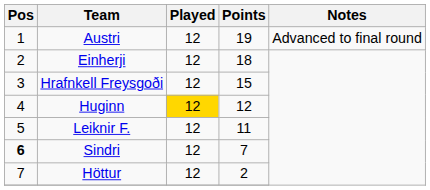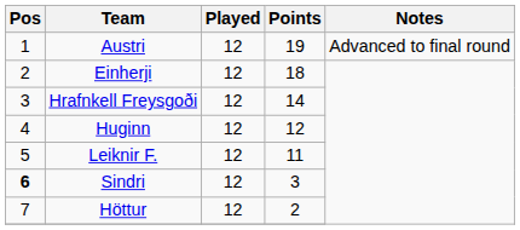 <table class="wikitable" style="text-align: center;">
 <tr>
 <th>Pos</th>
 <th>Team</th>
 <th>Played</th>
 <th>Points</th>
 <th>Notes</th>
 </tr>
 <tr>
 <td>1</td>
 <td><a href='#'>Austri</a></td>
 <td>12</td>
 <td>19</td>
 <td align="center" rowspan="1">Advanced to final round</td>
 </tr>
 <tr>
 <td>2</td>
 <td><a href='#'>Einherji</a></td>
 <td>12</td>
 <td>18</td>
 </tr>
 <tr>
 <td>3</td>
 <td><a href='#'>Hrafnkell Freysgoði</a></td>
 <td>12</td>
-<td>15</td>
+<td>14</td>
 </tr>
 <tr>
 <td>4</td>
 <td><a href='#'>Huginn</a></td>
-<td style="background: gold;">12</td>
+<td>12</td>
 <td>12</td>
 </tr>
 <tr>
 <td>5</td>
 <td><a href='#'>Leiknir F.</a></td>
 <td>12</td>
 <td>11</td>
 </tr>
 <tr>
 <td><strong>6</strong></td>
 <td><a href='#'>Sindri</a></td>
 <td>12</td>
-<td>7</td>
+<td>3</td>
 </tr>
 <tr>
 <td>7</td>
 <td><a href='#'>Höttur</a></td>
 <td>12</td>
 <td>2</td>
 </tr>
 <tr>
 </tr>
 </table>
